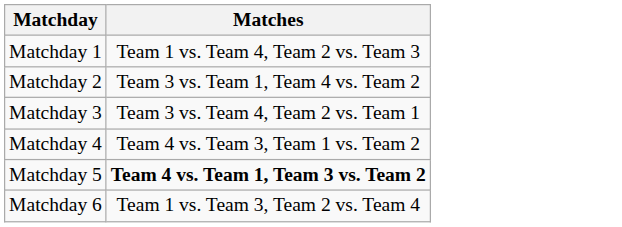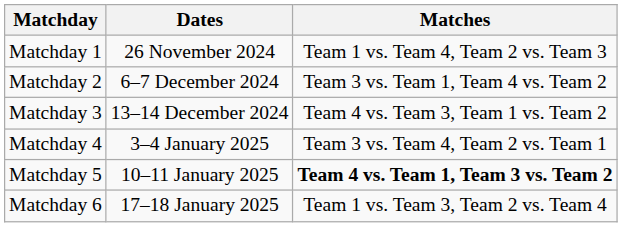 <table class="wikitable" style="text-align:center">
 <tr>
 <th>Matchday</th>
+<th>Dates</th>
 <th>Matches</th>
 </tr>
 <tr>
 <td>Matchday 1</td>
+<td>26 November 2024</td>
 <td>Team 1 vs. Team 4, Team 2 vs. Team 3</td>
 </tr>
 <tr>
 <td>Matchday 2</td>
+<td>6–7 December 2024</td>
 <td>Team 3 vs. Team 1, Team 4 vs. Team 2</td>
 </tr>
 <tr>
 <td>Matchday 3</td>
+<td>13–14 December 2024</td>
+<td>Team 4 vs. Team 3, Team 1 vs. Team 2</td>
+</tr>
+<tr>
+<td>Matchday 4</td>
+<td>3–4 January 2025</td>
 <td>Team 3 vs. Team 4, Team 2 vs. Team 1</td>
 </tr>
 <tr>
-<td>Matchday 4</td>
-<td>Team 4 vs. Team 3, Team 1 vs. Team 2</td>
-</tr>
-<tr>
 <td>Matchday 5</td>
+<td>10–11 January 2025</td>
 <td><strong>Team 4 vs. Team 1, Team 3 vs. Team 2</strong></td>
 </tr>
 <tr>
 <td>Matchday 6</td>
+<td>17–18 January 2025</td>
 <td>Team 1 vs. Team 3, Team 2 vs. Team 4</td>
 </tr>
 </table>
